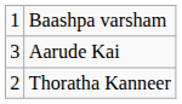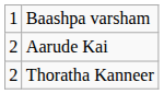 <table class="wikitable">
 <tr>
 <td>1</td>
 <td>Baashpa varsham</td>
 </tr>
 <tr>
-<td>3</td>
+<td>2</td>
 <td>Aarude Kai</td>
 </tr>
 <tr>
 <td>2</td>
 <td>Thoratha Kanneer</td>
 </tr>
 </table>
